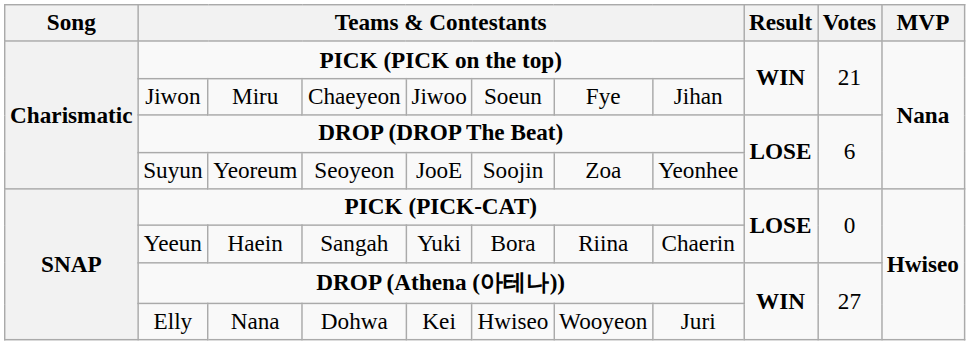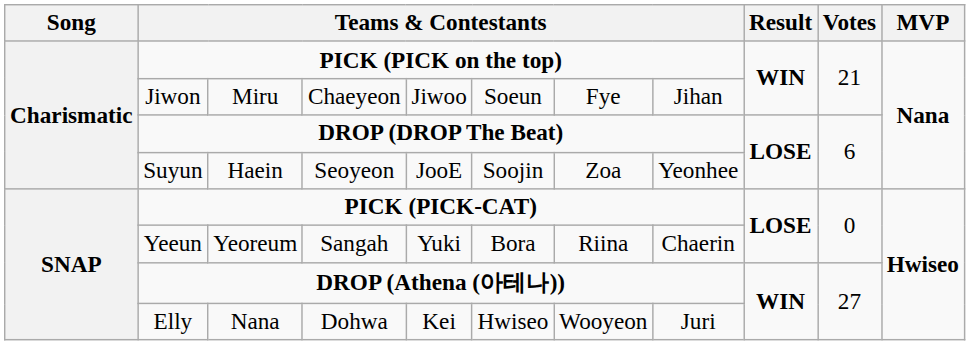 <table class="wikitable" style="text-align:center">
 <tr>
 <th>Song</th>
 <th colspan="7">Teams & Contestants</th>
 <th>Result</th>
 <th>Votes</th>
 <th>MVP</th>
 </tr>
 <tr>
 <th rowspan="4">Charismatic</th>
 <td colspan="7"><strong>PICK (PICK on the top)</strong></td>
 <td rowspan="2"><strong>WIN</strong></td>
 <td rowspan="2">21</td>
 <td rowspan="4"><strong>Nana</strong></td>
 </tr>
 <tr>
 <td>Jiwon</td>
 <td>Miru</td>
 <td>Chaeyeon</td>
 <td>Jiwoo</td>
 <td>Soeun</td>
 <td>Fye</td>
 <td>Jihan</td>
 </tr>
 <tr>
 <td colspan="7"><strong>DROP (DROP The Beat)</strong></td>
 <td rowspan="2"><strong>LOSE</strong></td>
 <td rowspan="2">6</td>
 </tr>
 <tr>
 <td>Suyun</td>
-<td>Yeoreum</td>
+<td>Haein</td>
 <td>Seoyeon</td>
 <td>JooE</td>
 <td>Soojin</td>
 <td>Zoa</td>
 <td>Yeonhee</td>
 </tr>
 <tr>
 <th rowspan="4">SNAP</th>
 <td colspan="7"><strong>PICK (PICK-CAT)</strong></td>
 <td rowspan="2"><strong>LOSE</strong></td>
 <td rowspan="2">0</td>
 <td rowspan="4"><strong>Hwiseo</strong></td>
 </tr>
 <tr>
 <td>Yeeun</td>
-<td>Haein</td>
+<td>Yeoreum</td>
 <td>Sangah</td>
 <td>Yuki</td>
 <td>Bora</td>
 <td>Riina</td>
 <td>Chaerin</td>
 </tr>
 <tr>
 <td colspan="7"><strong>DROP (Athena (아테나))</strong></td>
 <td rowspan="2"><strong>WIN</strong></td>
 <td rowspan="2">27</td>
 </tr>
 <tr>
 <td>Elly</td>
 <td>Nana</td>
 <td>Dohwa</td>
 <td>Kei</td>
 <td>Hwiseo</td>
 <td>Wooyeon</td>
 <td>Juri</td>
 </tr>
 </table>
